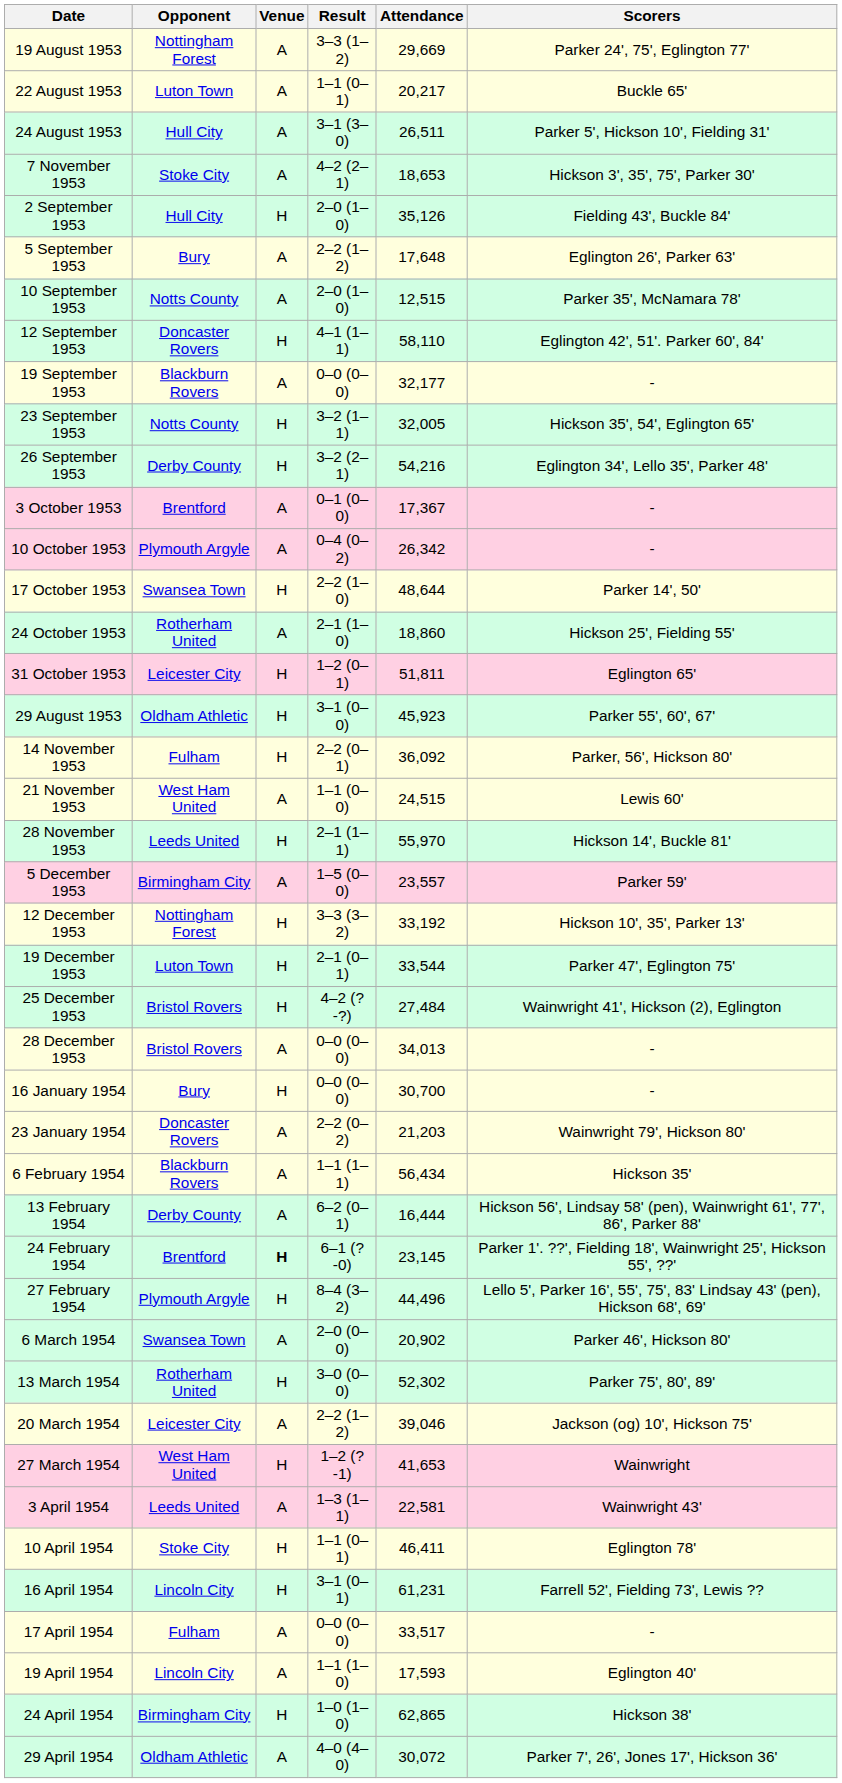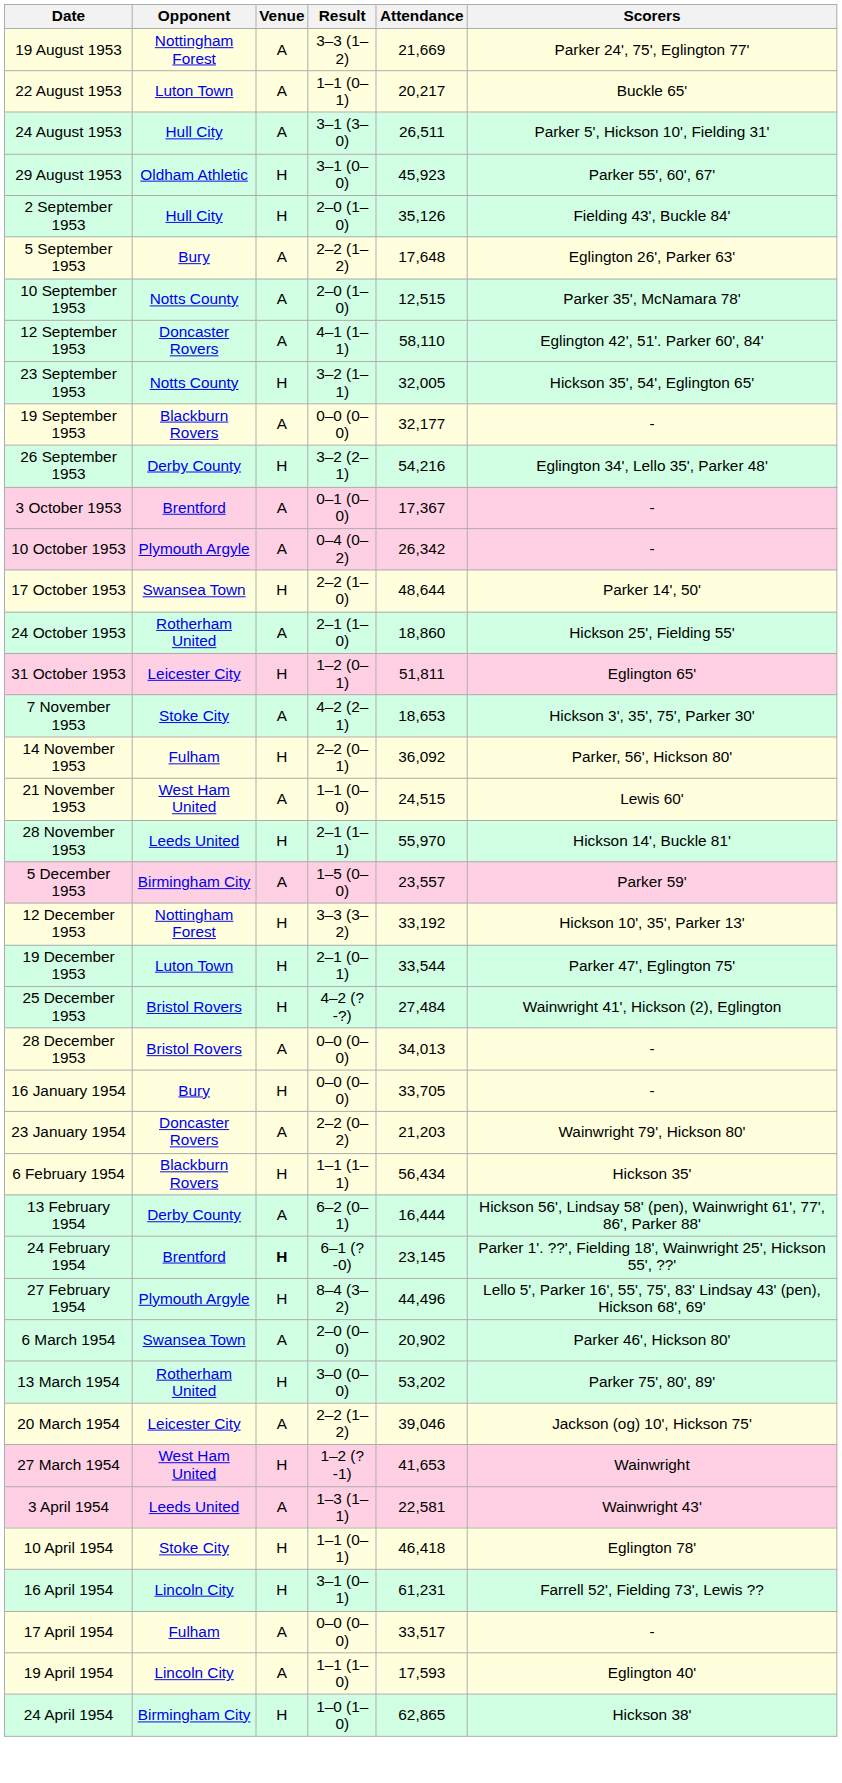 <table class="wikitable sortable" style="text-align:center">
 <tr>
 <th>Date</th>
 <th>Opponent</th>
 <th>Venue</th>
 <th>Result</th>
 <th>Attendance</th>
 <th>Scorers</th>
 </tr>
 <tr style="background-color: #ffffdd;">
 <td>19 August 1953</td>
 <td><a href='#'>Nottingham Forest</a></td>
 <td>A</td>
 <td>3–3 (1–2)</td>
-<td>29,669</td>
+<td>21,669</td>
 <td>Parker 24', 75', Eglington 77'</td>
 </tr>
 <tr style="background-color: #ffffdd;">
 <td>22 August 1953</td>
 <td><a href='#'>Luton Town</a></td>
 <td>A</td>
 <td>1–1 (0–1)</td>
 <td>20,217</td>
 <td>Buckle 65'</td>
 </tr>
 <tr style="background-color: #d0ffe3;">
 <td>24 August 1953</td>
 <td><a href='#'>Hull City</a></td>
 <td>A</td>
 <td>3–1 (3–0)</td>
 <td>26,511</td>
 <td>Parker 5', Hickson 10', Fielding 31'</td>
 </tr>
 <tr style="background-color: #d0ffe3;">
-<td>7 November 1953</td>
-<td><a href='#'>Stoke City</a></td>
-<td>A</td>
-<td>4–2 (2–1)</td>
-<td>18,653</td>
-<td>Hickson 3', 35', 75', Parker 30'</td>
+<td>29 August 1953</td>
+<td><a href='#'>Oldham Athletic</a></td>
+<td>H</td>
+<td>3–1 (0–0)</td>
+<td>45,923</td>
+<td>Parker 55', 60', 67'</td>
 </tr>
 <tr style="background-color: #d0ffe3;">
 <td>2 September 1953</td>
 <td><a href='#'>Hull City</a></td>
 <td>H</td>
 <td>2–0 (1–0)</td>
 <td>35,126</td>
 <td>Fielding 43', Buckle 84'</td>
 </tr>
 <tr style="background-color: #ffffdd;">
 <td>5 September 1953</td>
 <td><a href='#'>Bury</a></td>
 <td>A</td>
 <td>2–2 (1–2)</td>
 <td>17,648</td>
 <td>Eglington 26', Parker 63'</td>
 </tr>
 <tr style="background-color: #d0ffe3;">
 <td>10 September 1953</td>
 <td><a href='#'>Notts County</a></td>
 <td>A</td>
 <td>2–0 (1–0)</td>
 <td>12,515</td>
 <td>Parker 35', McNamara 78'</td>
 </tr>
 <tr style="background-color: #d0ffe3;">
 <td>12 September 1953</td>
 <td><a href='#'>Doncaster Rovers</a></td>
-<td>H</td>
+<td>A</td>
 <td>4–1 (1–1)</td>
 <td>58,110</td>
 <td>Eglington 42', 51'. Parker 60', 84'</td>
+</tr>
+<tr style="background-color: #d0ffe3;">
+<td>23 September 1953</td>
+<td><a href='#'>Notts County</a></td>
+<td>H</td>
+<td>3–2 (1–1)</td>
+<td>32,005</td>
+<td>Hickson 35', 54', Eglington 65'</td>
 </tr>
 <tr style="background-color: #ffffdd;">
 <td>19 September 1953</td>
 <td><a href='#'>Blackburn Rovers</a></td>
 <td>A</td>
 <td>0–0 (0–0)</td>
 <td>32,177</td>
 <td>-</td>
-</tr>
-<tr style="background-color: #d0ffe3;">
-<td>23 September 1953</td>
-<td><a href='#'>Notts County</a></td>
-<td>H</td>
-<td>3–2 (1–1)</td>
-<td>32,005</td>
-<td>Hickson 35', 54', Eglington 65'</td>
 </tr>
 <tr style="background-color: #d0ffe3;">
 <td>26 September 1953</td>
 <td><a href='#'>Derby County</a></td>
 <td>H</td>
 <td>3–2 (2–1)</td>
 <td>54,216</td>
 <td>Eglington 34', Lello 35', Parker 48'</td>
 </tr>
 <tr style="background-color: #ffd0e3;">
 <td>3 October 1953</td>
 <td><a href='#'>Brentford</a></td>
 <td>A</td>
 <td>0–1 (0–0)</td>
 <td>17,367</td>
 <td>-</td>
 </tr>
 <tr style="background-color: #ffd0e3;">
 <td>10 October 1953</td>
 <td><a href='#'>Plymouth Argyle</a></td>
 <td>A</td>
 <td>0–4 (0–2)</td>
 <td>26,342</td>
 <td>-</td>
 </tr>
 <tr style="background-color: #ffffdd;">
 <td>17 October 1953</td>
 <td><a href='#'>Swansea Town</a></td>
 <td>H</td>
 <td>2–2 (1–0)</td>
 <td>48,644</td>
 <td>Parker 14', 50'</td>
 </tr>
 <tr style="background-color: #d0ffe3;">
 <td>24 October 1953</td>
 <td><a href='#'>Rotherham United</a></td>
 <td>A</td>
 <td>2–1 (1–0)</td>
 <td>18,860</td>
 <td>Hickson 25', Fielding 55'</td>
 </tr>
 <tr style="background-color: #ffd0e3;">
 <td>31 October 1953</td>
 <td><a href='#'>Leicester City</a></td>
 <td>H</td>
 <td>1–2 (0–1)</td>
 <td>51,811</td>
 <td>Eglington 65'</td>
 </tr>
 <tr style="background-color: #d0ffe3;">
-<td>29 August 1953</td>
-<td><a href='#'>Oldham Athletic</a></td>
-<td>H</td>
-<td>3–1 (0–0)</td>
-<td>45,923</td>
-<td>Parker 55', 60', 67'</td>
+<td>7 November 1953</td>
+<td><a href='#'>Stoke City</a></td>
+<td>A</td>
+<td>4–2 (2–1)</td>
+<td>18,653</td>
+<td>Hickson 3', 35', 75', Parker 30'</td>
 </tr>
 <tr style="background-color: #ffffdd;">
 <td>14 November 1953</td>
 <td><a href='#'>Fulham</a></td>
 <td>H</td>
 <td>2–2 (0–1)</td>
 <td>36,092</td>
 <td>Parker, 56', Hickson 80'</td>
 </tr>
 <tr style="background-color: #ffffdd;">
 <td>21 November 1953</td>
 <td><a href='#'>West Ham United</a></td>
 <td>A</td>
 <td>1–1 (0–0)</td>
 <td>24,515</td>
 <td>Lewis 60'</td>
 </tr>
 <tr style="background-color: #d0ffe3;">
 <td>28 November 1953</td>
 <td><a href='#'>Leeds United</a></td>
 <td>H</td>
 <td>2–1 (1–1)</td>
 <td>55,970</td>
 <td>Hickson 14', Buckle 81'</td>
 </tr>
 <tr style="background-color: #ffd0e3;">
 <td>5 December 1953</td>
 <td><a href='#'>Birmingham City</a></td>
 <td>A</td>
 <td>1–5 (0–0)</td>
 <td>23,557</td>
 <td>Parker 59'</td>
 </tr>
 <tr style="background-color: #ffffdd;">
 <td>12 December 1953</td>
 <td><a href='#'>Nottingham Forest</a></td>
 <td>H</td>
 <td>3–3 (3–2)</td>
 <td>33,192</td>
 <td>Hickson 10', 35', Parker 13'</td>
 </tr>
 <tr style="background-color: #d0ffe3;">
 <td>19 December 1953</td>
 <td><a href='#'>Luton Town</a></td>
 <td>H</td>
 <td>2–1 (0–1)</td>
 <td>33,544</td>
 <td>Parker 47', Eglington 75'</td>
 </tr>
 <tr style="background-color: #d0ffe3;">
 <td>25 December 1953</td>
 <td><a href='#'>Bristol Rovers</a></td>
 <td>H</td>
 <td>4–2 (?-?)</td>
 <td>27,484</td>
 <td>Wainwright 41', Hickson (2), Eglington</td>
 </tr>
 <tr style="background-color: #ffffdd;">
 <td>28 December 1953</td>
 <td><a href='#'>Bristol Rovers</a></td>
 <td>A</td>
 <td>0–0 (0–0)</td>
 <td>34,013</td>
 <td>-</td>
 </tr>
 <tr style="background-color: #ffffdd;">
 <td>16 January 1954</td>
 <td><a href='#'>Bury</a></td>
 <td>H</td>
 <td>0–0 (0–0)</td>
-<td>30,700</td>
+<td>33,705</td>
 <td>-</td>
 </tr>
 <tr style="background-color: #ffffdd;">
 <td>23 January 1954</td>
 <td><a href='#'>Doncaster Rovers</a></td>
 <td>A</td>
 <td>2–2 (0–2)</td>
 <td>21,203</td>
 <td>Wainwright 79', Hickson 80'</td>
 </tr>
 <tr style="background-color: #ffffdd;">
 <td>6 February 1954</td>
 <td><a href='#'>Blackburn Rovers</a></td>
-<td>A</td>
+<td>H</td>
 <td>1–1 (1–1)</td>
 <td>56,434</td>
 <td>Hickson 35'</td>
 </tr>
 <tr style="background-color: #d0ffe3;">
 <td>13 February 1954</td>
 <td><a href='#'>Derby County</a></td>
 <td>A</td>
 <td>6–2 (0–1)</td>
 <td>16,444</td>
 <td>Hickson 56', Lindsay 58' (pen), Wainwright 61', 77', 86', Parker 88'</td>
 </tr>
 <tr style="background-color: #d0ffe3;">
 <td>24 February 1954</td>
 <td><a href='#'>Brentford</a></td>
 <td><strong>H</strong></td>
 <td>6–1 (?-0)</td>
 <td>23,145</td>
 <td>Parker 1'. ??', Fielding 18', Wainwright 25', Hickson 55', ??'</td>
 </tr>
 <tr style="background-color: #d0ffe3;">
 <td>27 February 1954</td>
 <td><a href='#'>Plymouth Argyle</a></td>
 <td>H</td>
 <td>8–4 (3–2)</td>
 <td>44,496</td>
 <td>Lello 5', Parker 16', 55', 75', 83' Lindsay 43' (pen), Hickson 68', 69'</td>
 </tr>
 <tr style="background-color: #d0ffe3;">
 <td>6 March 1954</td>
 <td><a href='#'>Swansea Town</a></td>
 <td>A</td>
 <td>2–0 (0–0)</td>
 <td>20,902</td>
 <td>Parker 46', Hickson 80'</td>
 </tr>
 <tr style="background-color: #d0ffe3;">
 <td>13 March 1954</td>
 <td><a href='#'>Rotherham United</a></td>
 <td>H</td>
 <td>3–0 (0–0)</td>
-<td>52,302</td>
+<td>53,202</td>
 <td>Parker 75', 80', 89'</td>
 </tr>
 <tr style="background-color: #ffffdd;">
 <td>20 March 1954</td>
 <td><a href='#'>Leicester City</a></td>
 <td>A</td>
 <td>2–2 (1–2)</td>
 <td>39,046</td>
 <td>Jackson (og) 10', Hickson 75'</td>
 </tr>
 <tr style="background-color: #ffd0e3;">
 <td>27 March 1954</td>
 <td><a href='#'>West Ham United</a></td>
 <td>H</td>
 <td>1–2 (?-1)</td>
 <td>41,653</td>
 <td>Wainwright</td>
 </tr>
 <tr style="background-color: #ffd0e3;">
 <td>3 April 1954</td>
 <td><a href='#'>Leeds United</a></td>
 <td>A</td>
 <td>1–3 (1–1)</td>
 <td>22,581</td>
 <td>Wainwright 43'</td>
 </tr>
 <tr style="background-color: #ffffdd;">
 <td>10 April 1954</td>
 <td><a href='#'>Stoke City</a></td>
 <td>H</td>
 <td>1–1 (0–1)</td>
-<td>46,411</td>
+<td>46,418</td>
 <td>Eglington 78'</td>
 </tr>
 <tr style="background-color: #d0ffe3;">
 <td>16 April 1954</td>
 <td><a href='#'>Lincoln City</a></td>
 <td>H</td>
 <td>3–1 (0–1)</td>
 <td>61,231</td>
 <td>Farrell 52', Fielding 73', Lewis ??</td>
 </tr>
 <tr style="background-color: #ffffdd;">
 <td>17 April 1954</td>
 <td><a href='#'>Fulham</a></td>
 <td>A</td>
 <td>0–0 (0–0)</td>
 <td>33,517</td>
 <td>-</td>
 </tr>
 <tr style="background-color: #ffffdd;">
 <td>19 April 1954</td>
 <td><a href='#'>Lincoln City</a></td>
 <td>A</td>
 <td>1–1 (1–0)</td>
 <td>17,593</td>
 <td>Eglington 40'</td>
 </tr>
 <tr style="background-color: #d0ffe3;">
 <td>24 April 1954</td>
 <td><a href='#'>Birmingham City</a></td>
 <td>H</td>
 <td>1–0 (1–0)</td>
 <td>62,865</td>
 <td>Hickson 38'</td>
 </tr>
-<tr style="background-color: #d0ffe3;">
-<td>29 April 1954</td>
-<td><a href='#'>Oldham Athletic</a></td>
-<td>A</td>
-<td>4–0 (4–0)</td>
-<td>30,072</td>
-<td>Parker 7', 26', Jones 17', Hickson 36'</td>
-</tr>
 </table>
